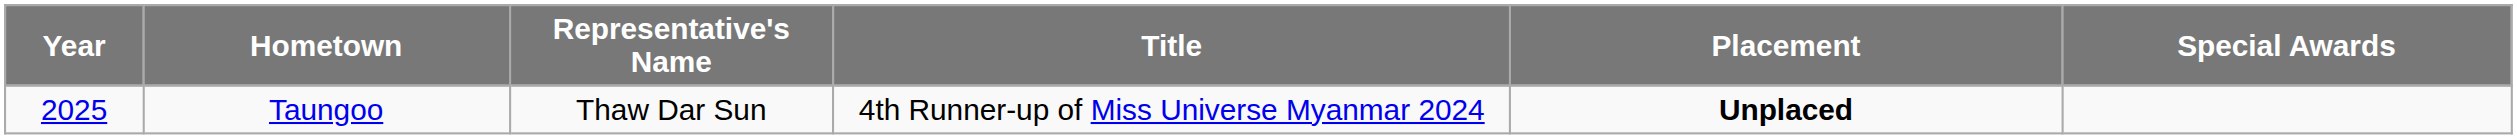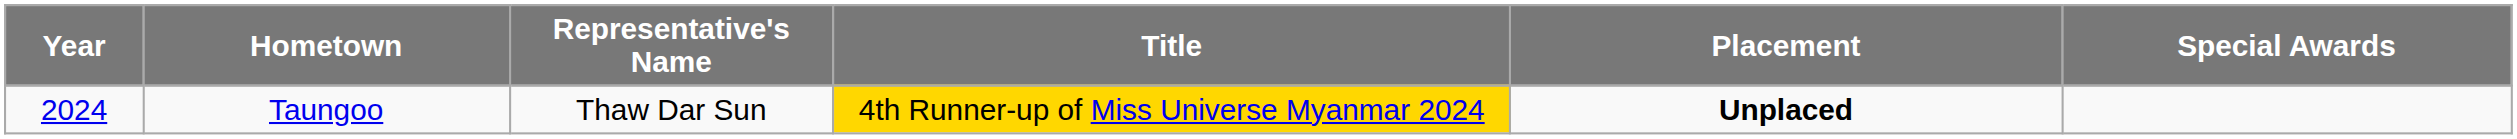 <table class="wikitable sortable" style="font-size: 90%; text-align:center">
 <tr>
 <th width="60" style="background-color:#787878;color:#FFFFFF;">Year</th>
 <th width="170" style="background-color:#787878;color:#FFFFFF;">Hometown</th>
 <th width="150" style="background-color:#787878;color:#FFFFFF;">Representative's Name</th>
 <th width="320" style="background-color:#787878;color:#FFFFFF;">Title</th>
 <th width="260" style="background-color:#787878;color:#FFFFFF;">Placement</th>
 <th width="210" style="background-color:#787878;color:#FFFFFF;">Special Awards</th>
 </tr>
 <tr>
-<td><a href='#'>2025</a></td>
+<td><a href='#'>2024</a></td>
 <td> <a href='#'>Taungoo</a></td>
 <td>Thaw Dar Sun</td>
-<td>4th Runner-up of <a href='#'>Miss Universe Myanmar 2024</a></td>
+<td style="background: gold;">4th Runner-up of <a href='#'>Miss Universe Myanmar 2024</a></td>
 <td><strong>Unplaced</strong></td>
 </tr>
 </table>
